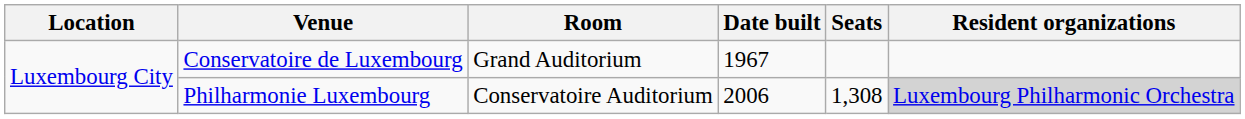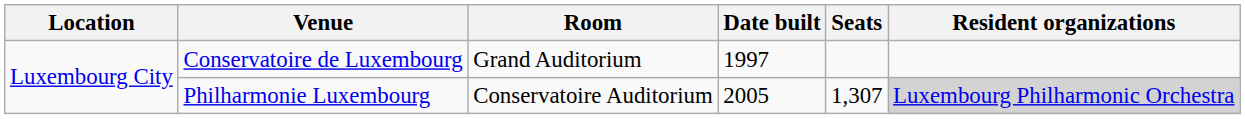 <table class="wikitable">
 <tr>
 <th>Location</th>
 <th>Venue</th>
 <th>Room</th>
 <th>Date built</th>
 <th>Seats</th>
 <th>Resident organizations</th>
 </tr>
 <tr>
 <td rowspan=2><a href='#'>Luxembourg City</a></td>
 <td><a href='#'>Conservatoire de Luxembourg</a></td>
 <td>Grand Auditorium</td>
-<td>1967</td>
+<td>1997</td>
 <td></td>
 <td></td>
 </tr>
 <tr>
 <td><a href='#'>Philharmonie Luxembourg</a></td>
 <td>Conservatoire Auditorium</td>
-<td>2006</td>
-<td>1,308</td>
+<td>2005</td>
+<td>1,307</td>
 <td style="background: lightgrey;"><a href='#'>Luxembourg Philharmonic Orchestra</a></td>
 </tr>
 </table>
